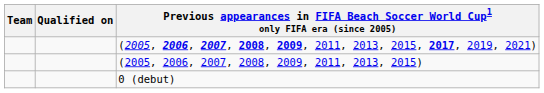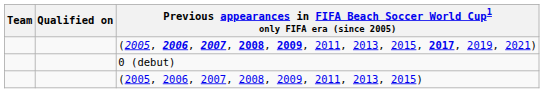 <table class="wikitable sortable">
 <tr>
 <th>Team</th>
 <th>Qualified on</th>
 <th data-sort-type="number">Previous <a href='#'>appearances</a> in <a href='#'>FIFA Beach Soccer World Cup</a><sup><strong><a href='#'>1</a></strong></sup><br><small>only FIFA era (since 2005)</small></th>
 </tr>
 <tr>
 <td></td>
 <td></td>
 <td> (<em><a href='#'>2005</a></em>, <strong><em><a href='#'>2006</a></em></strong>, <strong><em><a href='#'>2007</a></em></strong>, <strong><a href='#'>2008</a></strong>, <strong><a href='#'>2009</a></strong>, <a href='#'>2011</a>, <a href='#'>2013</a>, <a href='#'>2015</a>, <strong><a href='#'>2017</a></strong>, <a href='#'>2019</a>, <a href='#'>2021</a>)</td>
 </tr>
 <tr>
 <td></td>
 <td></td>
-<td> (<a href='#'>2005</a>, <a href='#'>2006</a>, <a href='#'>2007</a>, <a href='#'>2008</a>, <a href='#'>2009</a>, <a href='#'>2011</a>, <a href='#'>2013</a>, <a href='#'>2015</a>)</td>
+<td>0 (debut)</td>
 </tr>
 <tr>
 <td></td>
 <td></td>
-<td>0 (debut)</td>
+<td> (<a href='#'>2005</a>, <a href='#'>2006</a>, <a href='#'>2007</a>, <a href='#'>2008</a>, <a href='#'>2009</a>, <a href='#'>2011</a>, <a href='#'>2013</a>, <a href='#'>2015</a>)</td>
 </tr>
 </table>
